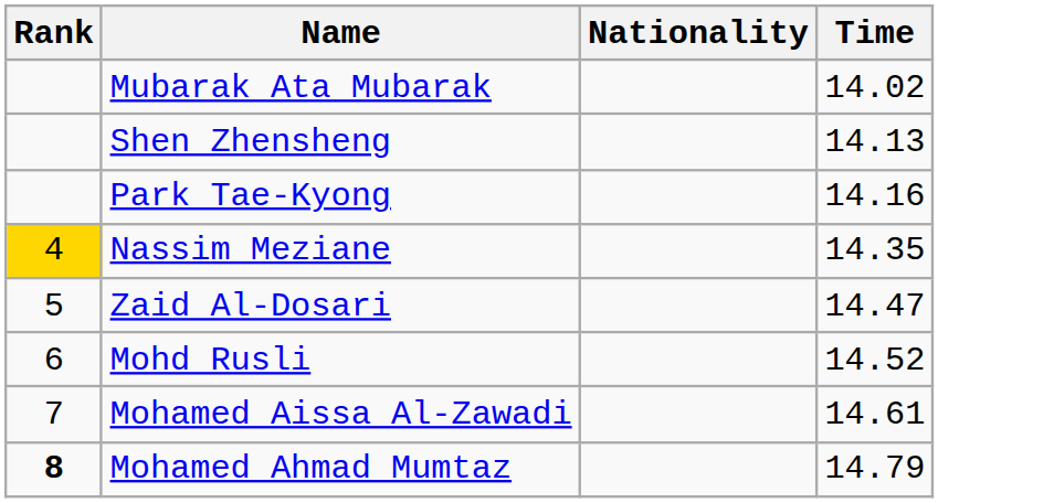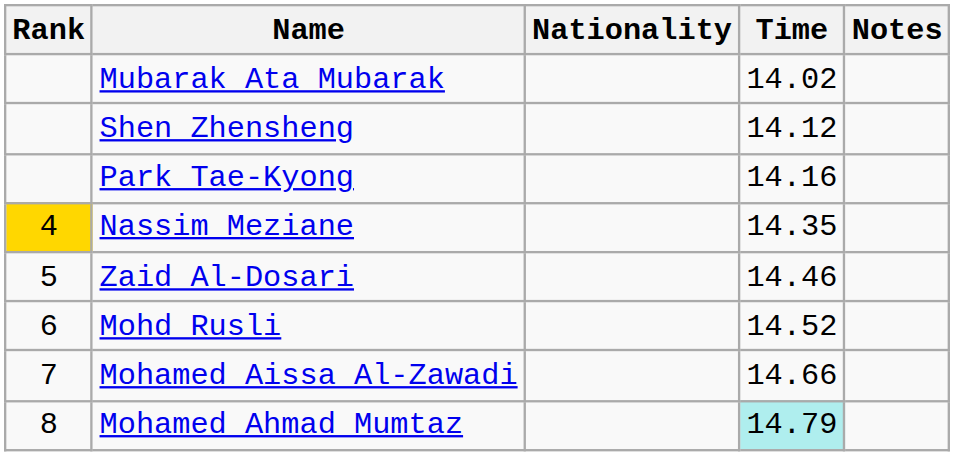 <table class="wikitable sortable" style="text-align:center">
 <tr>
 <th>Rank</th>
 <th>Name</th>
 <th>Nationality</th>
 <th>Time</th>
+<th>Notes</th>
 </tr>
 <tr>
 <td></td>
 <td align=left><a href='#'>Mubarak Ata Mubarak</a></td>
 <td align=left></td>
 <td>14.02</td>
+<td></td>
 </tr>
 <tr>
 <td></td>
 <td align=left><a href='#'>Shen Zhensheng</a></td>
 <td align=left></td>
-<td>14.13</td>
+<td>14.12</td>
+<td></td>
 </tr>
 <tr>
 <td></td>
 <td align=left><a href='#'>Park Tae-Kyong</a></td>
 <td align=left></td>
 <td>14.16</td>
+<td></td>
 </tr>
 <tr>
 <td style="background: gold;">4</td>
 <td align=left><a href='#'>Nassim Meziane</a></td>
 <td align=left></td>
 <td>14.35</td>
+<td></td>
 </tr>
 <tr>
 <td>5</td>
 <td align=left><a href='#'>Zaid Al-Dosari</a></td>
 <td align=left></td>
-<td>14.47</td>
+<td>14.46</td>
+<td></td>
 </tr>
 <tr>
 <td>6</td>
 <td align=left><a href='#'>Mohd Rusli</a></td>
 <td align=left></td>
 <td>14.52</td>
+<td></td>
 </tr>
 <tr>
 <td>7</td>
 <td align=left><a href='#'>Mohamed Aissa Al-Zawadi</a></td>
 <td align=left></td>
-<td>14.61</td>
+<td>14.66</td>
+<td></td>
 </tr>
 <tr>
-<td><strong>8</strong></td>
+<td>8</td>
 <td align=left><a href='#'>Mohamed Ahmad Mumtaz</a></td>
 <td align=left></td>
-<td>14.79</td>
+<td style="background: paleturquoise;">14.79</td>
+<td></td>
 </tr>
 </table>
